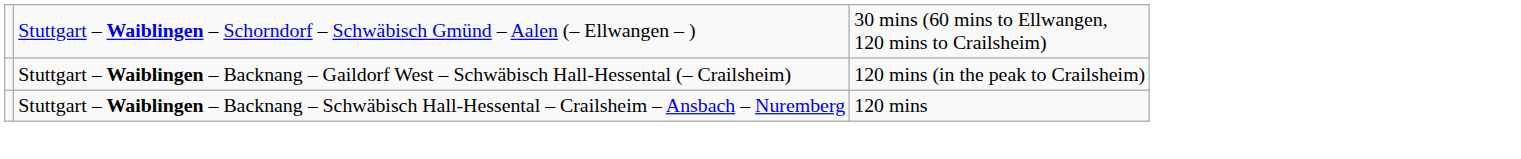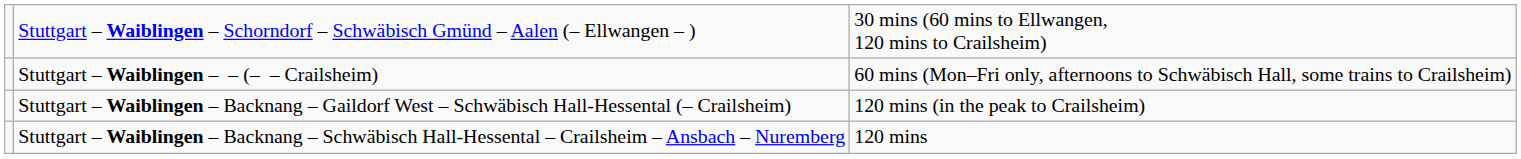 <table class="wikitable">
 <tr>
 <td align="center"></td>
 <td><a href='#'>Stuttgart</a> – <strong><a href='#'>Waiblingen</a></strong> – <a href='#'>Schorndorf</a> – <a href='#'>Schwäbisch Gmünd</a> – <a href='#'>Aalen</a>  (– Ellwangen – )</td>
 <td>30 mins (60 mins to Ellwangen,<br>120 mins to Crailsheim)</td>
+</tr>
+<tr>
+<td style="text-align:center"></td>
+<td>Stuttgart – <strong>Waiblingen</strong> –  –  (–  – Crailsheim)</td>
+<td>60 mins (Mon–Fri only, afternoons to Schwäbisch Hall, some trains to Crailsheim)</td>
 </tr>
 <tr>
 <td style="text-align:center"></td>
 <td>Stuttgart – <strong>Waiblingen</strong> – Backnang – Gaildorf West – Schwäbisch Hall-Hessental (– Crailsheim)</td>
 <td>120 mins (in the peak to Crailsheim)</td>
 </tr>
 <tr>
 <td align="center"></td>
 <td>Stuttgart – <strong>Waiblingen</strong> – Backnang – Schwäbisch Hall-Hessental – Crailsheim – <a href='#'>Ansbach</a> – <a href='#'>Nuremberg</a></td>
 <td>120 mins</td>
 </tr>
 </table>
